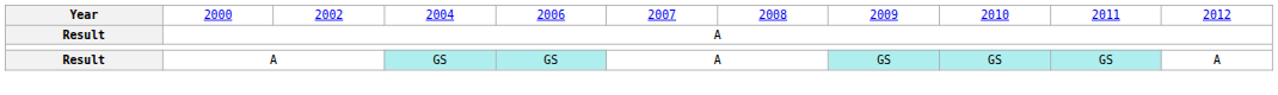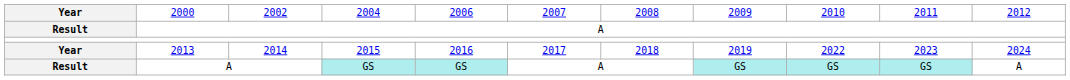 <table class="wikitable" style="text-align:center; font-size:90%; background:white;" width="100%">
 <tr>
 <th>Year</th>
 <td><a href='#'>2000</a></td>
 <td><a href='#'>2002</a></td>
 <td><a href='#'>2004</a></td>
 <td><a href='#'>2006</a></td>
 <td><a href='#'>2007</a></td>
 <td><a href='#'>2008</a></td>
 <td><a href='#'>2009</a></td>
 <td><a href='#'>2010</a></td>
 <td><a href='#'>2011</a></td>
 <td><a href='#'>2012</a></td>
 </tr>
 <tr>
 <th>Result</th>
 <td colspan="10">A</td>
 </tr>
 <tr>
 <td colspan="11"></td>
 </tr>
 <tr>
+<th>Year</th>
+<td><a href='#'>2013</a></td>
+<td><a href='#'>2014</a></td>
+<td><a href='#'>2015</a></td>
+<td><a href='#'>2016</a></td>
+<td><a href='#'>2017</a></td>
+<td><a href='#'>2018</a></td>
+<td><a href='#'>2019</a></td>
+<td><a href='#'>2022</a></td>
+<td><a href='#'>2023</a></td>
+<td><a href='#'>2024</a></td>
+</tr>
+<tr>
 <th>Result</th>
 <td colspan="2">A</td>
 <td bgcolor="afeeee">GS</td>
 <td bgcolor="afeeee">GS</td>
 <td colspan="2">A</td>
 <td bgcolor="afeeee">GS</td>
 <td bgcolor="afeeee">GS</td>
 <td bgcolor="afeeee">GS</td>
 <td>A</td>
 </tr>
 </table>
